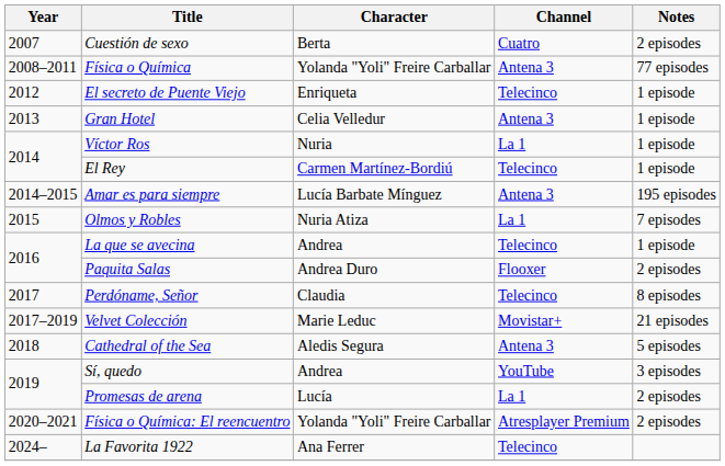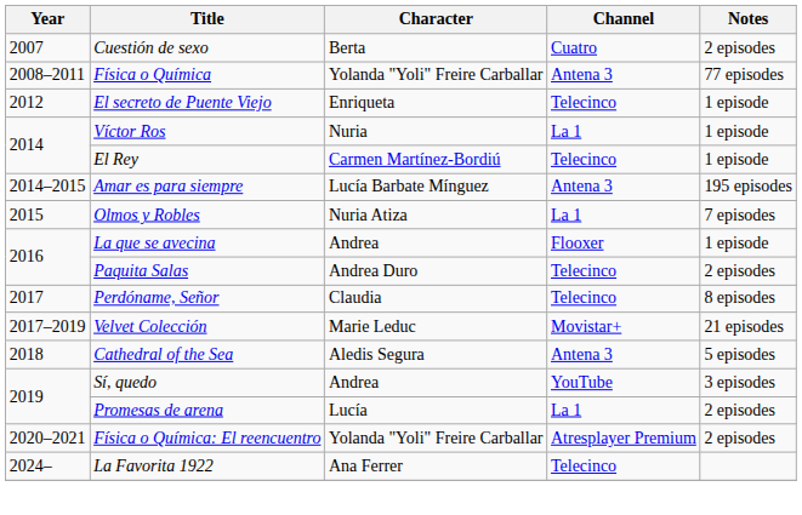 <table class="wikitable" style="font-size: 90%;">
 <tr>
 <th>Year</th>
 <th>Title</th>
 <th>Character</th>
 <th>Channel</th>
 <th>Notes</th>
 </tr>
 <tr>
 <td>2007</td>
 <td><em>Cuestión de sexo</em></td>
 <td>Berta</td>
 <td><a href='#'>Cuatro</a></td>
 <td>2 episodes</td>
 </tr>
 <tr>
 <td>2008–2011</td>
 <td><em><a href='#'>Física o Química</a></em></td>
 <td>Yolanda "Yoli" Freire Carballar</td>
 <td><a href='#'>Antena 3</a></td>
 <td>77 episodes</td>
 </tr>
 <tr>
 <td>2012</td>
 <td><em><a href='#'>El secreto de Puente Viejo</a></em></td>
 <td>Enriqueta</td>
 <td><a href='#'>Telecinco</a></td>
-<td>1 episode</td>
-</tr>
-<tr>
-<td>2013</td>
-<td><em><a href='#'>Gran Hotel</a></em></td>
-<td>Celia Velledur</td>
-<td><a href='#'>Antena 3</a></td>
 <td>1 episode</td>
 </tr>
 <tr>
 <td rowspan="2">2014</td>
 <td><em><a href='#'>Víctor Ros</a></em></td>
 <td>Nuria</td>
 <td><a href='#'>La 1</a></td>
 <td>1 episode</td>
 </tr>
 <tr>
 <td><em>El Rey</em></td>
 <td><a href='#'>Carmen Martínez-Bordiú</a></td>
 <td><a href='#'>Telecinco</a></td>
 <td>1 episode</td>
 </tr>
 <tr>
 <td>2014–2015</td>
 <td><em><a href='#'>Amar es para siempre</a></em></td>
 <td>Lucía Barbate Mínguez</td>
 <td><a href='#'>Antena 3</a></td>
 <td>195 episodes</td>
 </tr>
 <tr>
 <td>2015</td>
 <td><em><a href='#'>Olmos y Robles</a></em></td>
 <td>Nuria Atiza</td>
 <td><a href='#'>La 1</a></td>
 <td>7 episodes</td>
 </tr>
 <tr>
 <td rowspan="2">2016</td>
 <td><em><a href='#'>La que se avecina</a></em></td>
 <td>Andrea</td>
-<td><a href='#'>Telecinco</a></td>
+<td><a href='#'>Flooxer</a></td>
 <td>1 episode</td>
 </tr>
 <tr>
 <td><em><a href='#'>Paquita Salas</a></em></td>
 <td>Andrea Duro</td>
-<td><a href='#'>Flooxer</a></td>
+<td><a href='#'>Telecinco</a></td>
 <td>2 episodes</td>
 </tr>
 <tr>
 <td>2017</td>
 <td><em><a href='#'>Perdóname, Señor</a></em></td>
 <td>Claudia</td>
 <td><a href='#'>Telecinco</a></td>
 <td>8 episodes</td>
 </tr>
 <tr>
 <td>2017–2019</td>
 <td><em><a href='#'>Velvet Colección</a></em></td>
 <td>Marie Leduc</td>
 <td><a href='#'>Movistar+</a></td>
 <td>21 episodes</td>
 </tr>
 <tr>
 <td>2018</td>
 <td><em><a href='#'>Cathedral of the Sea</a></em></td>
 <td>Aledis Segura</td>
 <td><a href='#'>Antena 3</a></td>
 <td>5 episodes</td>
 </tr>
 <tr>
 <td rowspan="2">2019</td>
 <td><em>Sí, quedo</em></td>
 <td>Andrea</td>
 <td><a href='#'>YouTube</a></td>
 <td>3 episodes</td>
 </tr>
 <tr>
 <td><em><a href='#'>Promesas de arena</a></em></td>
 <td>Lucía</td>
 <td><a href='#'>La 1</a></td>
 <td>2 episodes</td>
 </tr>
 <tr>
 <td>2020–2021</td>
 <td><em><a href='#'>Física o Química: El reencuentro</a></em></td>
 <td>Yolanda "Yoli" Freire Carballar</td>
 <td><a href='#'>Atresplayer Premium</a></td>
 <td>2 episodes</td>
 </tr>
 <tr>
 <td>2024–</td>
 <td><em>La Favorita 1922</em></td>
 <td>Ana Ferrer</td>
 <td><a href='#'>Telecinco</a></td>
 <td></td>
 </tr>
 <tr>
 </tr>
 </table>
